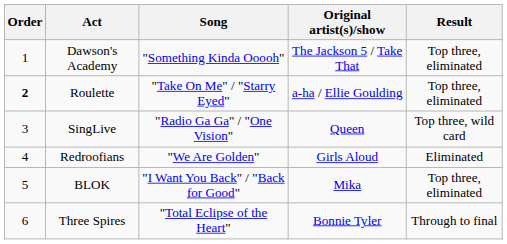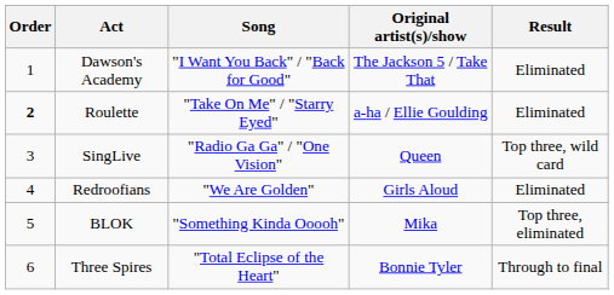 <table class="wikitable" style="text-align:center;">
 <tr>
 <th>Order</th>
 <th>Act</th>
 <th>Song</th>
 <th>Original artist(s)/show</th>
 <th>Result</th>
 </tr>
 <tr>
 <td style="text-align:center;">1</td>
 <td>Dawson's Academy</td>
-<td>"<a href='#'>Something Kinda Ooooh</a>"</td>
+<td>"<a href='#'>I Want You Back</a>" / "<a href='#'>Back for Good</a>"</td>
 <td><a href='#'>The Jackson 5</a> / <a href='#'>Take That</a></td>
-<td>Top three, eliminated</td>
+<td>Eliminated</td>
 </tr>
 <tr>
 <td style="text-align:center;"><strong>2</strong></td>
 <td>Roulette</td>
 <td>"<a href='#'>Take On Me</a>" / "<a href='#'>Starry Eyed</a>"</td>
 <td><a href='#'>a-ha</a> / <a href='#'>Ellie Goulding</a></td>
-<td>Top three, eliminated</td>
+<td>Eliminated</td>
 </tr>
 <tr>
 <td style="text-align:center;">3</td>
 <td>SingLive</td>
 <td>"<a href='#'>Radio Ga Ga</a>" / "<a href='#'>One Vision</a>"</td>
 <td><a href='#'>Queen</a></td>
 <td>Top three, wild card</td>
 </tr>
 <tr>
 <td style="text-align:center;">4</td>
 <td>Redroofians</td>
 <td>"<a href='#'>We Are Golden</a>"</td>
 <td><a href='#'>Girls Aloud</a></td>
 <td>Eliminated</td>
 </tr>
 <tr>
 <td style="text-align:center;">5</td>
 <td>BLOK</td>
-<td>"<a href='#'>I Want You Back</a>" / "<a href='#'>Back for Good</a>"</td>
+<td>"<a href='#'>Something Kinda Ooooh</a>"</td>
 <td><a href='#'>Mika</a></td>
 <td>Top three, eliminated</td>
 </tr>
 <tr>
 <td style="text-align:center;">6</td>
 <td>Three Spires</td>
 <td>"<a href='#'>Total Eclipse of the Heart</a>"</td>
 <td><a href='#'>Bonnie Tyler</a></td>
 <td>Through to final</td>
 </tr>
 </table>
